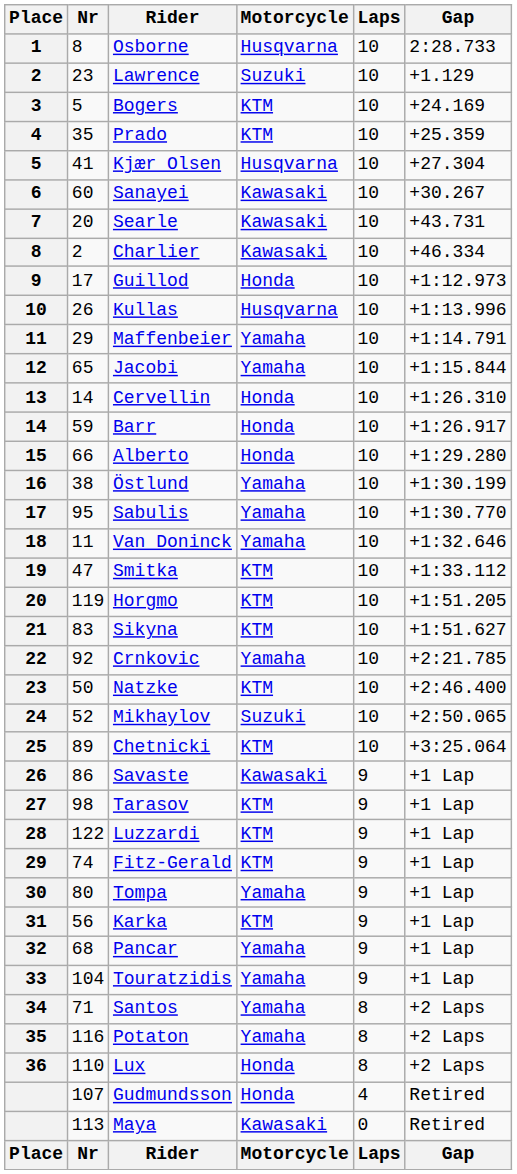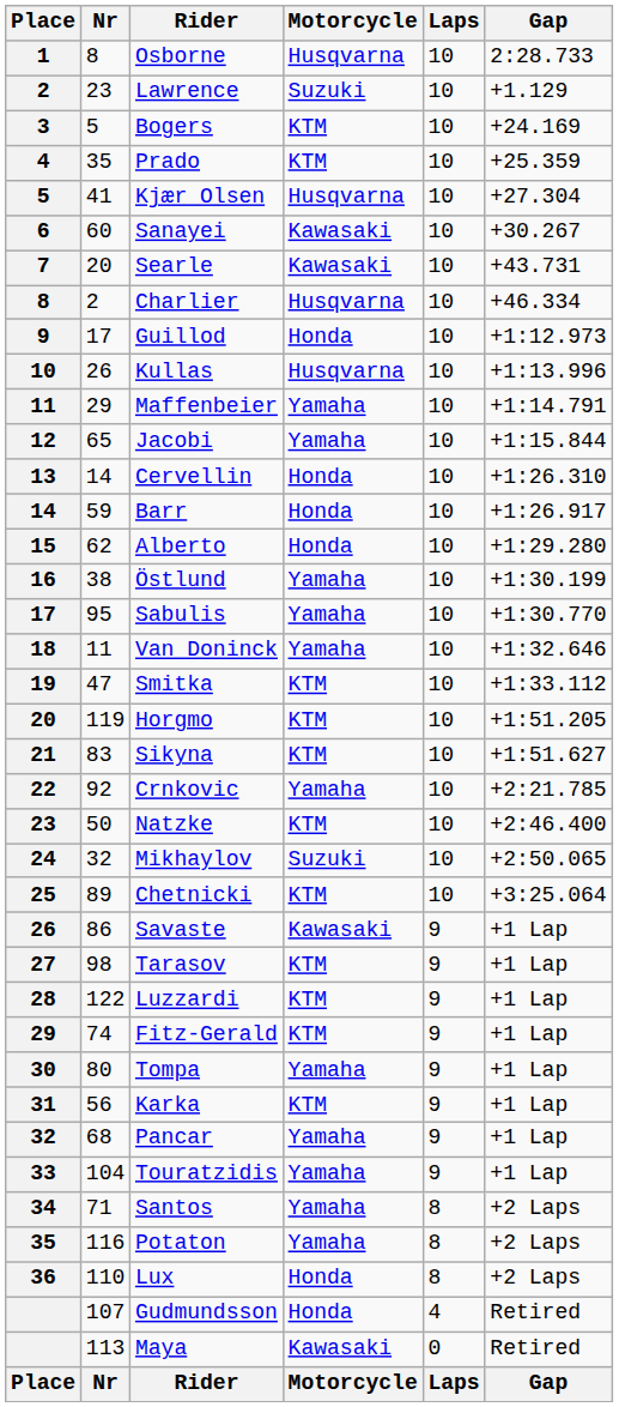 <table class="wikitable" style="font-size: 95%">
 <tr>
 <th>Place</th>
 <th>Nr</th>
 <th>Rider</th>
 <th>Motorcycle</th>
 <th>Laps</th>
 <th>Gap</th>
 </tr>
 <tr>
 <th>1</th>
 <td>8</td>
 <td> <a href='#'>Osborne</a></td>
 <td><a href='#'>Husqvarna</a></td>
 <td>10</td>
 <td>2:28.733</td>
 </tr>
 <tr>
 <th>2</th>
 <td>23</td>
 <td> <a href='#'>Lawrence</a></td>
 <td><a href='#'>Suzuki</a></td>
 <td>10</td>
 <td>+1.129</td>
 </tr>
 <tr>
 <th>3</th>
 <td>5</td>
 <td> <a href='#'>Bogers</a></td>
 <td><a href='#'>KTM</a></td>
 <td>10</td>
 <td>+24.169</td>
 </tr>
 <tr>
 <th>4</th>
 <td>35</td>
 <td> <a href='#'>Prado</a></td>
 <td><a href='#'>KTM</a></td>
 <td>10</td>
 <td>+25.359</td>
 </tr>
 <tr>
 <th>5</th>
 <td>41</td>
 <td> <a href='#'>Kjær Olsen</a></td>
 <td><a href='#'>Husqvarna</a></td>
 <td>10</td>
 <td>+27.304</td>
 </tr>
 <tr>
 <th>6</th>
 <td>60</td>
 <td> <a href='#'>Sanayei</a></td>
 <td><a href='#'>Kawasaki</a></td>
 <td>10</td>
 <td>+30.267</td>
 </tr>
 <tr>
 <th>7</th>
 <td>20</td>
 <td> <a href='#'>Searle</a></td>
 <td><a href='#'>Kawasaki</a></td>
 <td>10</td>
 <td>+43.731</td>
 </tr>
 <tr>
 <th>8</th>
 <td>2</td>
 <td> <a href='#'>Charlier</a></td>
-<td><a href='#'>Kawasaki</a></td>
+<td><a href='#'>Husqvarna</a></td>
 <td>10</td>
 <td>+46.334</td>
 </tr>
 <tr>
 <th>9</th>
 <td>17</td>
 <td> <a href='#'>Guillod</a></td>
 <td><a href='#'>Honda</a></td>
 <td>10</td>
 <td>+1:12.973</td>
 </tr>
 <tr>
 <th>10</th>
 <td>26</td>
 <td> <a href='#'>Kullas</a></td>
 <td><a href='#'>Husqvarna</a></td>
 <td>10</td>
 <td>+1:13.996</td>
 </tr>
 <tr>
 <th>11</th>
 <td>29</td>
 <td> <a href='#'>Maffenbeier</a></td>
 <td><a href='#'>Yamaha</a></td>
 <td>10</td>
 <td>+1:14.791</td>
 </tr>
 <tr>
 <th>12</th>
 <td>65</td>
 <td> <a href='#'>Jacobi</a></td>
 <td><a href='#'>Yamaha</a></td>
 <td>10</td>
 <td>+1:15.844</td>
 </tr>
 <tr>
 <th>13</th>
 <td>14</td>
 <td> <a href='#'>Cervellin</a></td>
 <td><a href='#'>Honda</a></td>
 <td>10</td>
 <td>+1:26.310</td>
 </tr>
 <tr>
 <th>14</th>
 <td>59</td>
 <td> <a href='#'>Barr</a></td>
 <td><a href='#'>Honda</a></td>
 <td>10</td>
 <td>+1:26.917</td>
 </tr>
 <tr>
 <th>15</th>
-<td>66</td>
+<td>62</td>
 <td> <a href='#'>Alberto</a></td>
 <td><a href='#'>Honda</a></td>
 <td>10</td>
 <td>+1:29.280</td>
 </tr>
 <tr>
 <th>16</th>
 <td>38</td>
 <td> <a href='#'>Östlund</a></td>
 <td><a href='#'>Yamaha</a></td>
 <td>10</td>
 <td>+1:30.199</td>
 </tr>
 <tr>
 <th>17</th>
 <td>95</td>
 <td> <a href='#'>Sabulis</a></td>
 <td><a href='#'>Yamaha</a></td>
 <td>10</td>
 <td>+1:30.770</td>
 </tr>
 <tr>
 <th>18</th>
 <td>11</td>
 <td> <a href='#'>Van Doninck</a></td>
 <td><a href='#'>Yamaha</a></td>
 <td>10</td>
 <td>+1:32.646</td>
 </tr>
 <tr>
 <th>19</th>
 <td>47</td>
 <td> <a href='#'>Smitka</a></td>
 <td><a href='#'>KTM</a></td>
 <td>10</td>
 <td>+1:33.112</td>
 </tr>
 <tr>
 <th>20</th>
 <td>119</td>
 <td> <a href='#'>Horgmo</a></td>
 <td><a href='#'>KTM</a></td>
 <td>10</td>
 <td>+1:51.205</td>
 </tr>
 <tr>
 <th>21</th>
 <td>83</td>
 <td> <a href='#'>Sikyna</a></td>
 <td><a href='#'>KTM</a></td>
 <td>10</td>
 <td>+1:51.627</td>
 </tr>
 <tr>
 <th>22</th>
 <td>92</td>
 <td> <a href='#'>Crnkovic</a></td>
 <td><a href='#'>Yamaha</a></td>
 <td>10</td>
 <td>+2:21.785</td>
 </tr>
 <tr>
 <th>23</th>
 <td>50</td>
 <td> <a href='#'>Natzke</a></td>
 <td><a href='#'>KTM</a></td>
 <td>10</td>
 <td>+2:46.400</td>
 </tr>
 <tr>
 <th>24</th>
-<td>52</td>
+<td>32</td>
 <td> <a href='#'>Mikhaylov</a></td>
 <td><a href='#'>Suzuki</a></td>
 <td>10</td>
 <td>+2:50.065</td>
 </tr>
 <tr>
 <th>25</th>
 <td>89</td>
 <td> <a href='#'>Chetnicki</a></td>
 <td><a href='#'>KTM</a></td>
 <td>10</td>
 <td>+3:25.064</td>
 </tr>
 <tr>
 <th>26</th>
 <td>86</td>
 <td> <a href='#'>Savaste</a></td>
 <td><a href='#'>Kawasaki</a></td>
 <td>9</td>
 <td>+1 Lap</td>
 </tr>
 <tr>
 <th>27</th>
 <td>98</td>
 <td> <a href='#'>Tarasov</a></td>
 <td><a href='#'>KTM</a></td>
 <td>9</td>
 <td>+1 Lap</td>
 </tr>
 <tr>
 <th>28</th>
 <td>122</td>
 <td> <a href='#'>Luzzardi</a></td>
 <td><a href='#'>KTM</a></td>
 <td>9</td>
 <td>+1 Lap</td>
 </tr>
 <tr>
 <th>29</th>
 <td>74</td>
 <td> <a href='#'>Fitz-Gerald</a></td>
 <td><a href='#'>KTM</a></td>
 <td>9</td>
 <td>+1 Lap</td>
 </tr>
 <tr>
 <th>30</th>
 <td>80</td>
 <td> <a href='#'>Tompa</a></td>
 <td><a href='#'>Yamaha</a></td>
 <td>9</td>
 <td>+1 Lap</td>
 </tr>
 <tr>
 <th>31</th>
 <td>56</td>
 <td> <a href='#'>Karka</a></td>
 <td><a href='#'>KTM</a></td>
 <td>9</td>
 <td>+1 Lap</td>
 </tr>
 <tr>
 <th>32</th>
 <td>68</td>
 <td> <a href='#'>Pancar</a></td>
 <td><a href='#'>Yamaha</a></td>
 <td>9</td>
 <td>+1 Lap</td>
 </tr>
 <tr>
 <th>33</th>
 <td>104</td>
 <td> <a href='#'>Touratzidis</a></td>
 <td><a href='#'>Yamaha</a></td>
 <td>9</td>
 <td>+1 Lap</td>
 </tr>
 <tr>
 <th>34</th>
 <td>71</td>
 <td> <a href='#'>Santos</a></td>
 <td><a href='#'>Yamaha</a></td>
 <td>8</td>
 <td>+2 Laps</td>
 </tr>
 <tr>
 <th>35</th>
 <td>116</td>
 <td> <a href='#'>Potaton</a></td>
 <td><a href='#'>Yamaha</a></td>
 <td>8</td>
 <td>+2 Laps</td>
 </tr>
 <tr>
 <th>36</th>
 <td>110</td>
 <td> <a href='#'>Lux</a></td>
 <td><a href='#'>Honda</a></td>
 <td>8</td>
 <td>+2 Laps</td>
 </tr>
 <tr>
 <th></th>
 <td>107</td>
 <td> <a href='#'>Gudmundsson</a></td>
 <td><a href='#'>Honda</a></td>
 <td>4</td>
 <td>Retired</td>
 </tr>
 <tr>
 <th></th>
 <td>113</td>
 <td> <a href='#'>Maya</a></td>
 <td><a href='#'>Kawasaki</a></td>
 <td>0</td>
 <td>Retired</td>
 </tr>
 <tr>
 <th>Place</th>
 <th>Nr</th>
 <th>Rider</th>
 <th>Motorcycle</th>
 <th>Laps</th>
 <th>Gap</th>
 </tr>
 <tr>
 </tr>
 </table>
